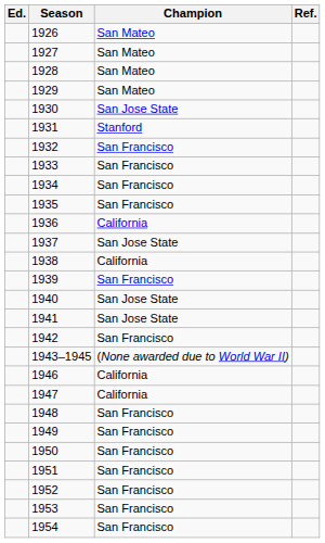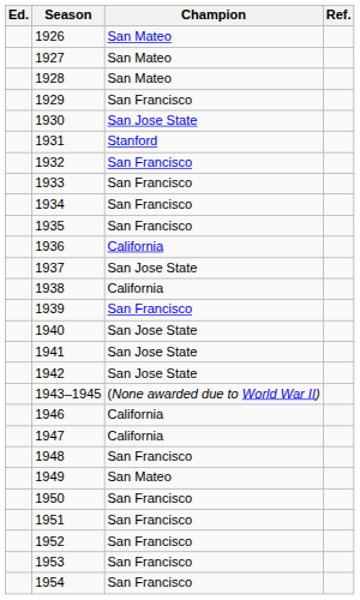 <table class="wikitable sortable">
 <tr>
 <th>Ed.</th>
 <th>Season</th>
 <th>Champion</th>
 <th>Ref.</th>
 </tr>
 <tr>
 <td></td>
 <td>1926</td>
 <td><a href='#'>San Mateo</a> </td>
 <td></td>
 </tr>
 <tr>
 <td></td>
 <td>1927</td>
 <td>San Mateo </td>
 <td></td>
 </tr>
 <tr>
 <td></td>
 <td>1928</td>
 <td>San Mateo </td>
 <td></td>
 </tr>
 <tr>
 <td></td>
 <td>1929</td>
-<td>San Mateo </td>
+<td>San Francisco </td>
 <td></td>
 </tr>
 <tr>
 <td></td>
 <td>1930</td>
 <td><a href='#'>San Jose State</a> </td>
 <td></td>
 </tr>
 <tr>
 <td></td>
 <td>1931</td>
 <td><a href='#'>Stanford</a> </td>
 <td></td>
 </tr>
 <tr>
 <td></td>
 <td>1932</td>
 <td><a href='#'>San Francisco</a> </td>
 <td></td>
 </tr>
 <tr>
 <td></td>
 <td>1933</td>
 <td>San Francisco </td>
 <td></td>
 </tr>
 <tr>
 <td></td>
 <td>1934</td>
 <td>San Francisco </td>
 <td></td>
 </tr>
 <tr>
 <td></td>
 <td>1935</td>
 <td>San Francisco </td>
 <td></td>
 </tr>
 <tr>
 <td></td>
 <td>1936</td>
 <td><a href='#'>California</a> </td>
 <td></td>
 </tr>
 <tr>
 <td></td>
 <td>1937</td>
 <td>San Jose State </td>
 <td></td>
 </tr>
 <tr>
 <td></td>
 <td>1938</td>
 <td>California </td>
 <td></td>
 </tr>
 <tr>
 <td></td>
 <td>1939</td>
 <td><a href='#'>San Francisco</a> </td>
 <td></td>
 </tr>
 <tr>
 <td></td>
 <td>1940</td>
 <td>San Jose State </td>
 <td></td>
 </tr>
 <tr>
 <td></td>
 <td>1941</td>
 <td>San Jose State </td>
 <td></td>
 </tr>
 <tr>
 <td></td>
 <td>1942</td>
-<td>San Francisco </td>
+<td>San Jose State </td>
 <td></td>
 </tr>
 <tr>
 <td></td>
 <td>1943–1945</td>
 <td>(<em>None awarded due to <a href='#'>World War II</a>)</em></td>
 <td></td>
 </tr>
 <tr>
 <td></td>
 <td>1946</td>
 <td>California </td>
 <td></td>
 </tr>
 <tr>
 <td></td>
 <td>1947</td>
 <td>California </td>
 <td></td>
 </tr>
 <tr>
 <td></td>
 <td>1948</td>
 <td>San Francisco </td>
 <td></td>
 </tr>
 <tr>
 <td></td>
 <td>1949</td>
-<td>San Francisco </td>
+<td>San Mateo </td>
 <td></td>
 </tr>
 <tr>
 <td></td>
 <td>1950</td>
 <td>San Francisco </td>
 <td></td>
 </tr>
 <tr>
 <td></td>
 <td>1951</td>
 <td>San Francisco </td>
 <td></td>
 </tr>
 <tr>
 <td></td>
 <td>1952</td>
 <td>San Francisco </td>
 <td></td>
 </tr>
 <tr>
 <td></td>
 <td>1953</td>
 <td>San Francisco </td>
 <td></td>
 </tr>
 <tr>
 <td></td>
 <td>1954</td>
 <td>San Francisco </td>
 <td></td>
 </tr>
 </table>
